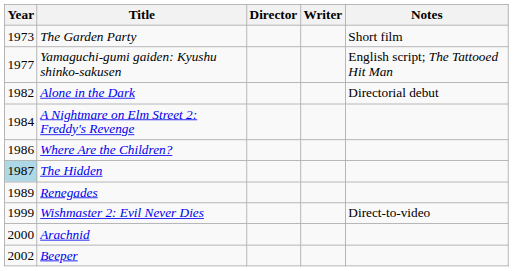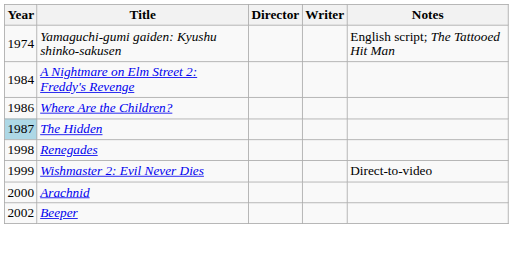 <table class="wikitable">
 <tr>
 <th>Year</th>
 <th>Title</th>
 <th>Director</th>
 <th>Writer</th>
 <th>Notes</th>
 </tr>
 <tr>
-<td>1973</td>
-<td><em>The Garden Party</em></td>
-<td></td>
-<td></td>
-<td>Short film</td>
-</tr>
-<tr>
-<td>1977</td>
+<td>1974</td>
 <td><em>Yamaguchi-gumi gaiden: Kyushu shinko-sakusen</em></td>
 <td></td>
 <td></td>
 <td>English script; <em>The Tattooed Hit Man</em></td>
-</tr>
-<tr>
-<td>1982</td>
-<td><em><a href='#'>Alone in the Dark</a></em></td>
-<td></td>
-<td></td>
-<td>Directorial debut</td>
 </tr>
 <tr>
 <td>1984</td>
 <td><em><a href='#'>A Nightmare on Elm Street 2: Freddy's Revenge</a></em></td>
 <td></td>
 <td></td>
 <td></td>
 </tr>
 <tr>
 <td>1986</td>
 <td><em><a href='#'>Where Are the Children?</a></em></td>
 <td></td>
 <td></td>
 <td></td>
 </tr>
 <tr>
 <td style="background: lightblue;">1987</td>
 <td><em><a href='#'>The Hidden</a></em></td>
 <td></td>
 <td></td>
 <td></td>
 </tr>
 <tr>
-<td>1989</td>
+<td>1998</td>
 <td><em><a href='#'>Renegades</a></em></td>
 <td></td>
 <td></td>
 <td></td>
 </tr>
 <tr>
 <td>1999</td>
 <td><em><a href='#'>Wishmaster 2: Evil Never Dies</a></em></td>
 <td></td>
 <td></td>
 <td>Direct-to-video</td>
 </tr>
 <tr>
 <td>2000</td>
 <td><em><a href='#'>Arachnid</a></em></td>
 <td></td>
 <td></td>
 <td></td>
 </tr>
 <tr>
 <td>2002</td>
 <td><em><a href='#'>Beeper</a></em></td>
 <td></td>
 <td></td>
 <td></td>
 </tr>
 </table>
